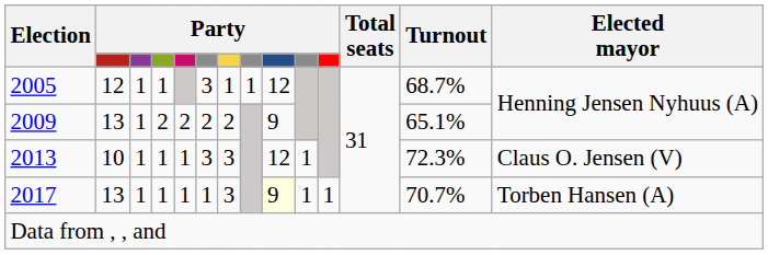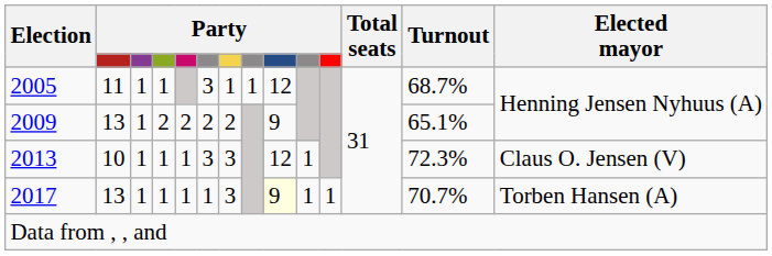 <table class="wikitable">
 <tr>
 <th rowspan="2">Election</th>
 <th colspan="10">Party</th>
 <th rowspan="2">Total<br>seats</th>
 <th rowspan="2">Turnout</th>
 <th rowspan="2">Elected<br>mayor</th>
 </tr>
 <tr>
 <td style="background:#B5211D;"><strong><a href='#'></a></strong></td>
 <td style="background:#843A93;"><strong><a href='#'></a></strong></td>
 <td style="background:#89A920;"><strong><a href='#'></a></strong></td>
 <td style="background:#C9096C;"><strong><a href='#'></a></strong></td>
 <td style="background:#8B8989;"><strong></strong></td>
 <td style="background:#F4D44D;"><strong><a href='#'></a></strong></td>
 <td style="background:#8B8989;"><strong></strong></td>
 <td style="background:#254C85;"><strong><a href='#'></a></strong></td>
 <td style="background:#8B8989;"><strong></strong></td>
 <td style="background:#FF0000;"><strong><a href='#'></a></strong></td>
 </tr>
 <tr>
 <td><a href='#'>2005</a></td>
-<td>12</td>
+<td>11</td>
 <td>1</td>
 <td>1</td>
 <td style="background:#CDC9C9;"></td>
 <td>3</td>
 <td>1</td>
 <td>1</td>
 <td>12</td>
 <td style="background:#CDC9C9;" rowspan="2"></td>
 <td style="background:#CDC9C9;" rowspan="3"></td>
 <td rowspan="4">31</td>
 <td>68.7%</td>
 <td rowspan="2">Henning Jensen Nyhuus (A)</td>
 </tr>
 <tr>
 <td><a href='#'>2009</a></td>
 <td>13</td>
 <td>1</td>
 <td>2</td>
 <td>2</td>
 <td>2</td>
 <td>2</td>
 <td style="background:#CDC9C9;" rowspan="3"></td>
 <td>9</td>
 <td>65.1%</td>
 </tr>
 <tr>
 <td><a href='#'>2013</a></td>
 <td>10</td>
 <td>1</td>
 <td>1</td>
 <td>1</td>
 <td>3</td>
 <td>3</td>
 <td>12</td>
 <td>1</td>
 <td>72.3%</td>
 <td>Claus O. Jensen (V)</td>
 </tr>
 <tr>
 <td><a href='#'>2017</a></td>
 <td>13</td>
 <td>1</td>
 <td>1</td>
 <td>1</td>
 <td>1</td>
 <td>3</td>
 <td style="background: lightyellow;">9</td>
 <td>1</td>
 <td>1</td>
 <td>70.7%</td>
 <td>Torben Hansen (A)</td>
 </tr>
 <tr>
 <td colspan="14">Data from , ,  and </td>
 </tr>
 </table>
